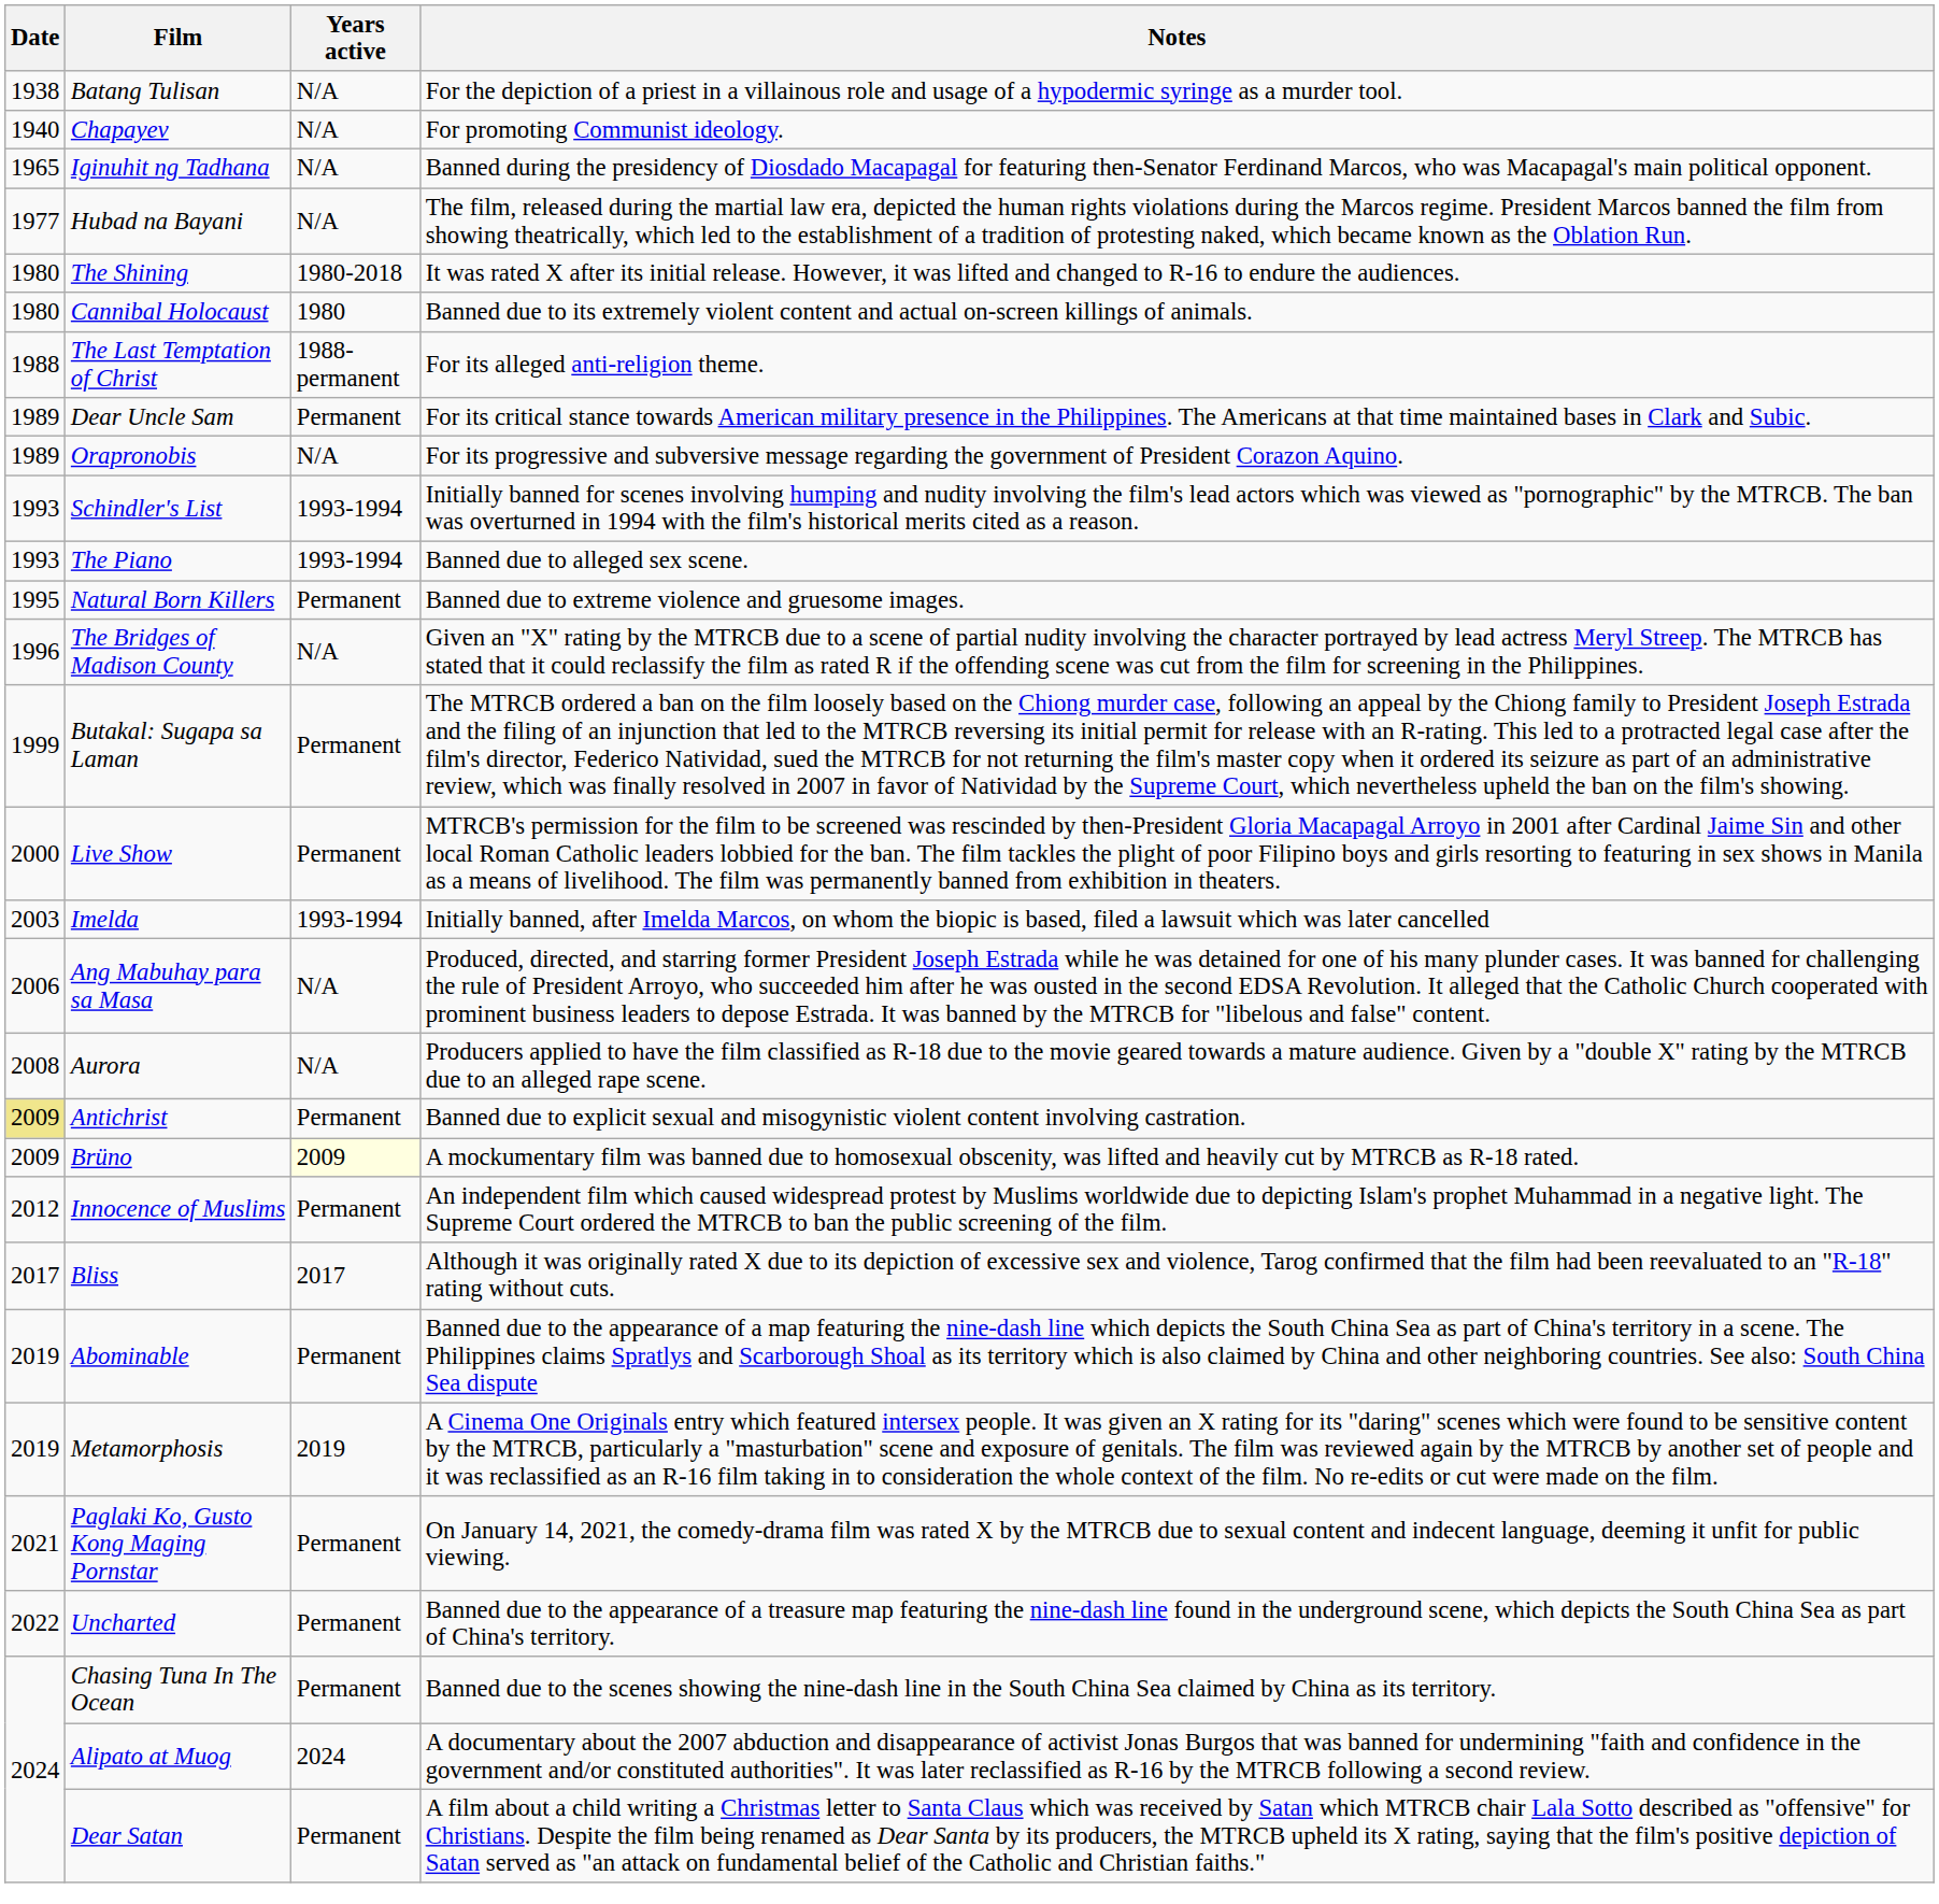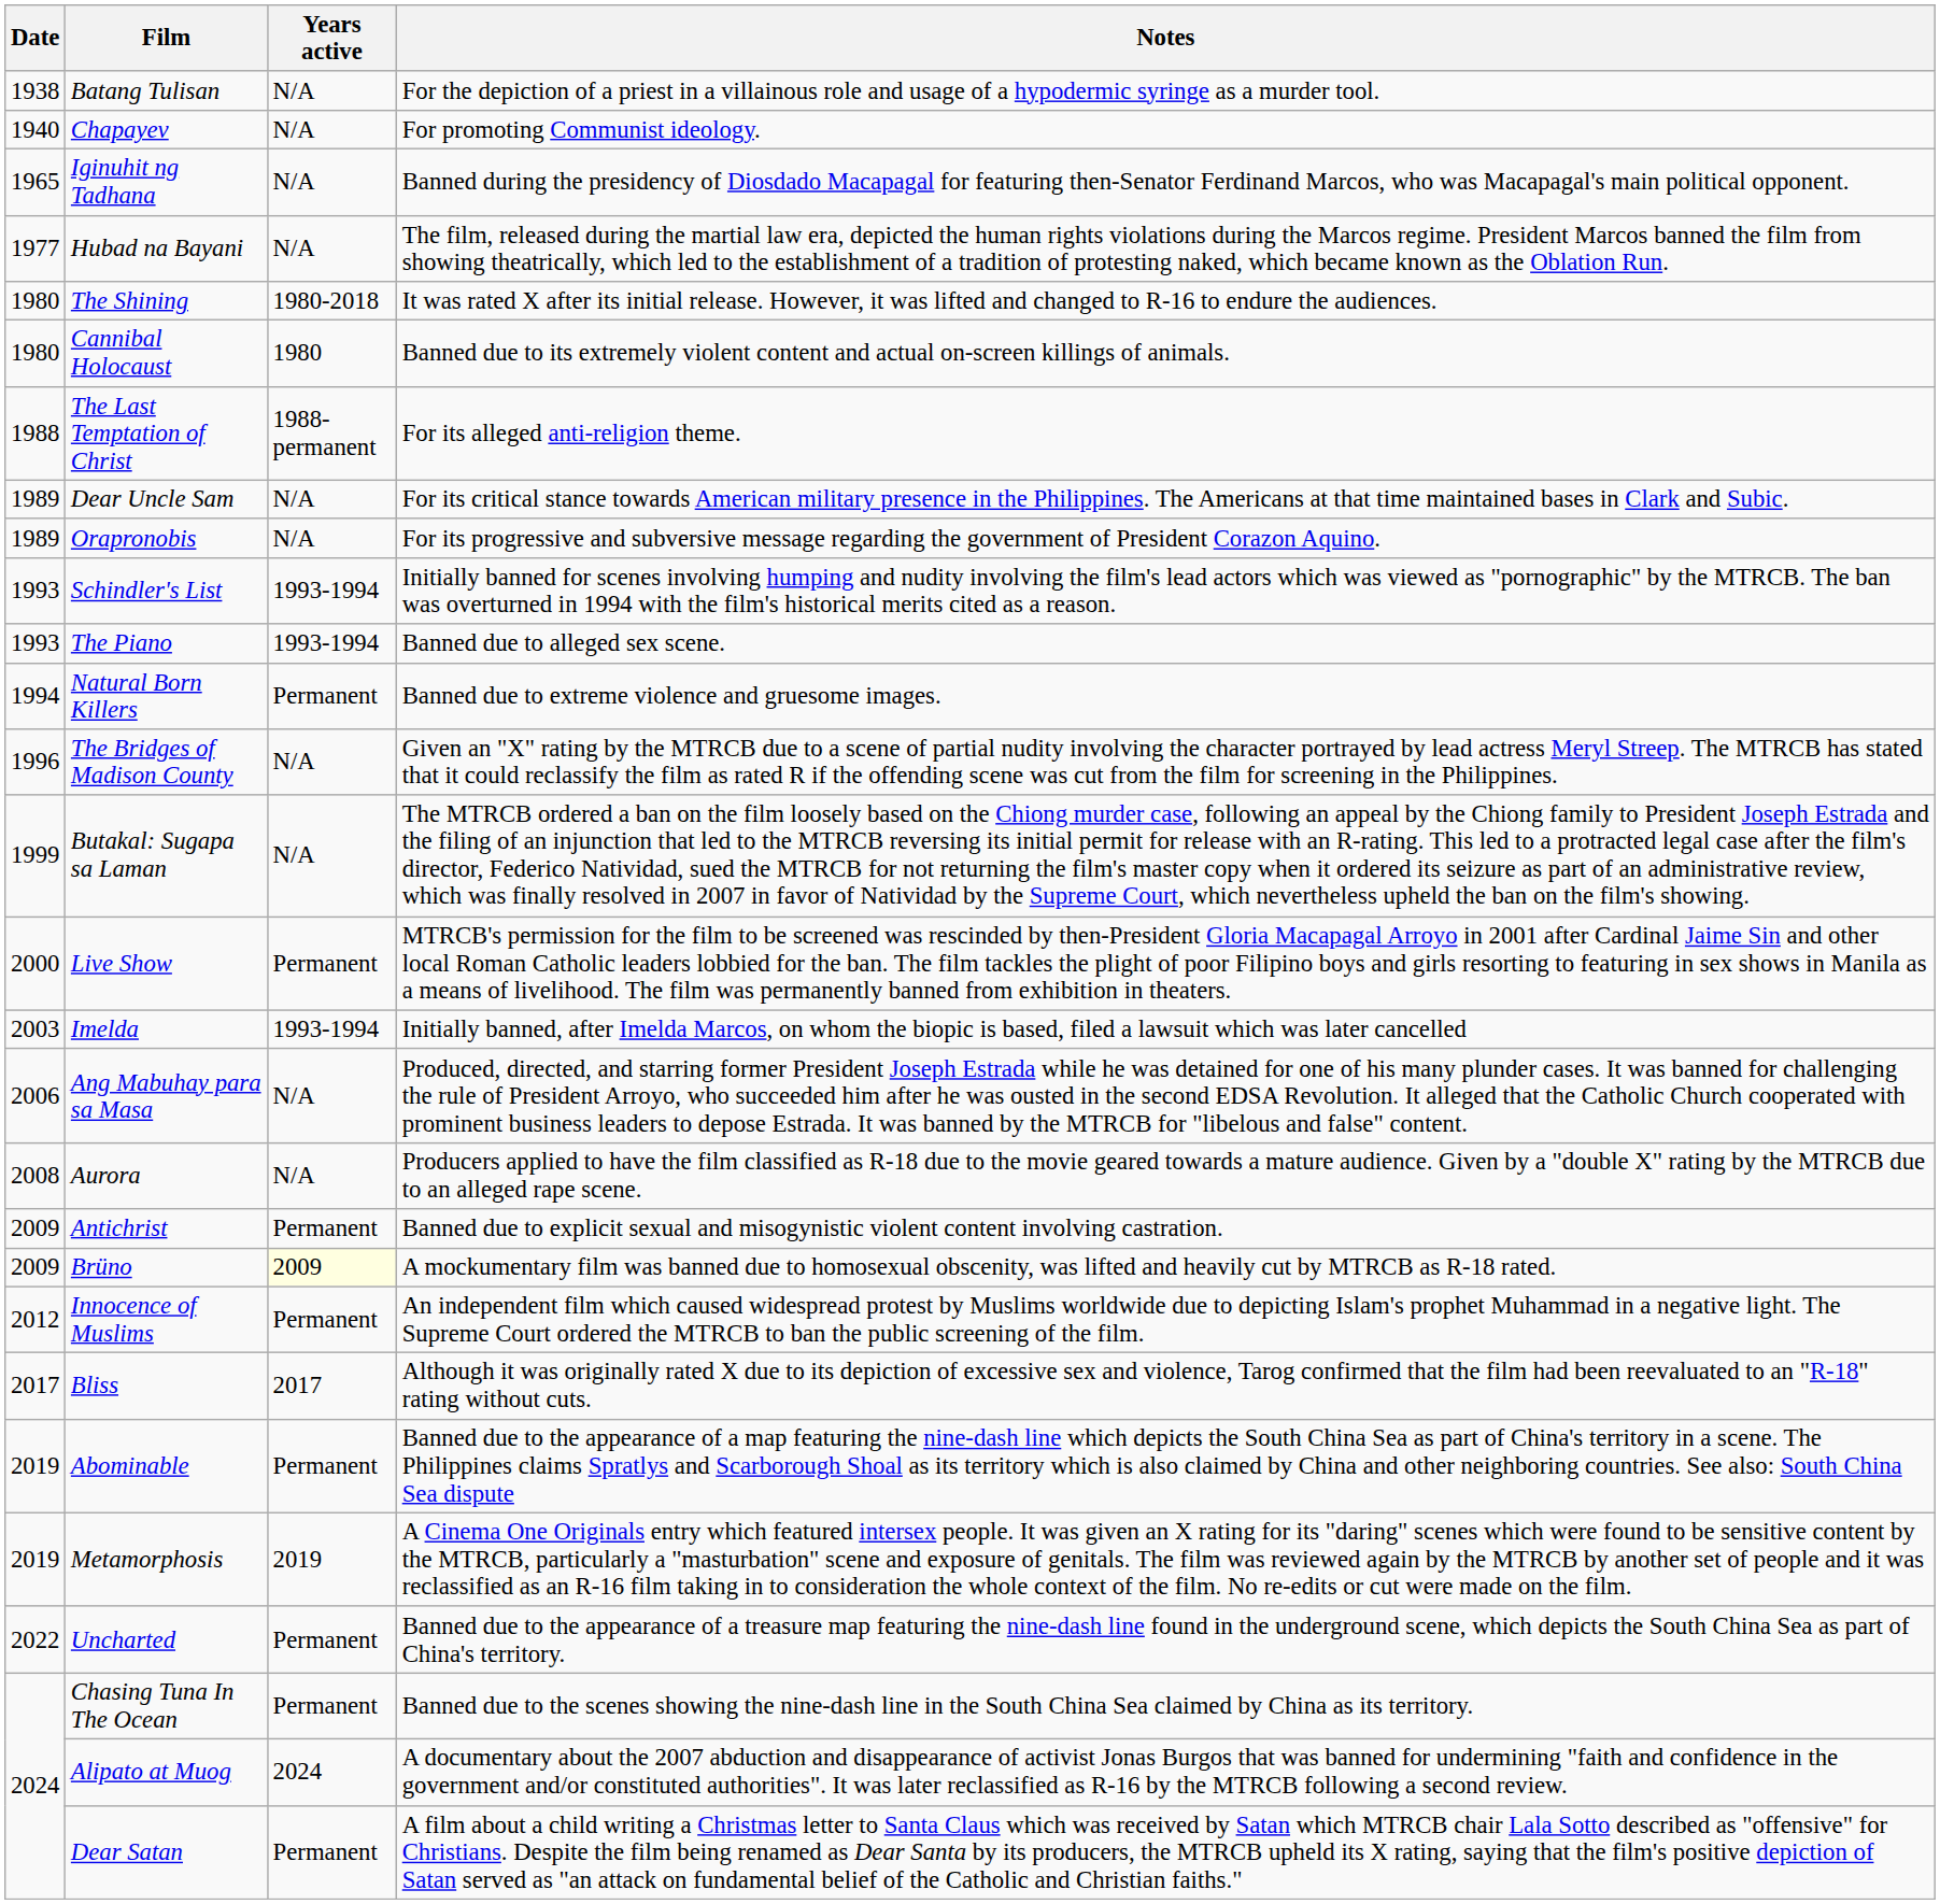 <table class="wikitable sortable" style="width:100%;">
 <tr>
 <th>Date</th>
 <th>Film</th>
 <th>Years active</th>
 <th>Notes</th>
 </tr>
 <tr>
 <td>1938</td>
 <td><em>Batang Tulisan</em></td>
 <td>N/A</td>
 <td>For the depiction of a priest in a villainous role and usage of a <a href='#'>hypodermic syringe</a> as a murder tool.</td>
 </tr>
 <tr>
 <td>1940</td>
 <td><em><a href='#'>Chapayev</a></em></td>
 <td>N/A</td>
 <td>For promoting <a href='#'>Communist ideology</a>.</td>
 </tr>
 <tr>
 <td>1965</td>
 <td><em><a href='#'>Iginuhit ng Tadhana</a></em></td>
 <td>N/A</td>
 <td>Banned during the presidency of <a href='#'>Diosdado Macapagal</a> for featuring then-Senator Ferdinand Marcos, who was Macapagal's main political opponent.</td>
 </tr>
 <tr>
 <td>1977</td>
 <td><em>Hubad na Bayani</em></td>
 <td>N/A</td>
 <td>The film, released during the martial law era, depicted the human rights violations during the Marcos regime. President Marcos banned the film from showing theatrically, which led to the establishment of a tradition of protesting naked, which became known as the <a href='#'>Oblation Run</a>.</td>
 </tr>
 <tr>
 <td>1980</td>
 <td><em><a href='#'>The Shining</a></em></td>
 <td>1980-2018</td>
 <td>It was rated X after its initial release. However, it was lifted and changed to R-16 to endure the audiences.</td>
 </tr>
 <tr>
 <td>1980</td>
 <td><em><a href='#'>Cannibal Holocaust</a></em></td>
 <td>1980</td>
 <td>Banned due to its extremely violent content and actual on-screen killings of animals.</td>
 </tr>
 <tr>
 <td>1988</td>
 <td><em><a href='#'>The Last Temptation of Christ</a></em></td>
 <td>1988-permanent</td>
 <td>For its alleged <a href='#'>anti-religion</a> theme.</td>
 </tr>
 <tr>
 <td>1989</td>
 <td><em>Dear Uncle Sam</em></td>
-<td>Permanent</td>
+<td>N/A</td>
 <td>For its critical stance towards <a href='#'>American military presence in the Philippines</a>. The Americans at that time maintained bases in <a href='#'>Clark</a> and <a href='#'>Subic</a>.</td>
 </tr>
 <tr>
 <td>1989</td>
 <td><em><a href='#'>Orapronobis</a></em></td>
 <td>N/A</td>
 <td>For its progressive and subversive message regarding the government of President <a href='#'>Corazon Aquino</a>.</td>
 </tr>
 <tr>
 <td>1993</td>
 <td><em><a href='#'>Schindler's List</a></em></td>
 <td>1993-1994</td>
 <td>Initially banned for scenes involving <a href='#'>humping</a> and nudity involving the film's lead actors which was viewed as "pornographic" by the MTRCB. The ban was overturned in 1994 with the film's historical merits cited as a reason.</td>
 </tr>
 <tr>
 <td>1993</td>
 <td><em><a href='#'>The Piano</a></em></td>
 <td>1993-1994</td>
 <td>Banned due to alleged sex scene.</td>
 </tr>
 <tr>
-<td>1995</td>
+<td>1994</td>
 <td><em><a href='#'>Natural Born Killers</a></em></td>
 <td>Permanent</td>
 <td>Banned due to extreme violence and gruesome images.</td>
 </tr>
 <tr>
 <td>1996</td>
 <td><em><a href='#'>The Bridges of Madison County</a></em></td>
 <td>N/A</td>
 <td>Given an "X" rating by the MTRCB due to a scene of partial nudity involving the character portrayed by lead actress <a href='#'>Meryl Streep</a>. The MTRCB has stated that it could reclassify the film as rated R if the offending scene was cut from the film for screening in the Philippines.</td>
 </tr>
 <tr>
 <td>1999</td>
 <td><em>Butakal: Sugapa sa Laman</em></td>
-<td>Permanent</td>
+<td>N/A</td>
 <td>The MTRCB ordered a ban on the film loosely based on the <a href='#'>Chiong murder case</a>, following an appeal by the Chiong family to President <a href='#'>Joseph Estrada</a> and the filing of an injunction that led to the MTRCB reversing its initial permit for release with an R-rating. This led to a protracted legal case after the film's director, Federico Natividad, sued the MTRCB for not returning the film's master copy when it ordered its seizure as part of an administrative review, which was finally resolved in 2007 in favor of Natividad by the <a href='#'>Supreme Court</a>, which nevertheless upheld the ban on the film's showing.</td>
 </tr>
 <tr>
 <td>2000</td>
 <td><em><a href='#'>Live Show</a></em></td>
 <td>Permanent</td>
 <td>MTRCB's permission for the film to be screened was rescinded by then-President <a href='#'>Gloria Macapagal Arroyo</a> in 2001 after Cardinal <a href='#'>Jaime Sin</a> and other local Roman Catholic leaders lobbied for the ban. The film tackles the plight of poor Filipino boys and girls resorting to featuring in sex shows in Manila as a means of livelihood. The film was permanently banned from exhibition in theaters.</td>
 </tr>
 <tr>
 <td>2003</td>
 <td><em><a href='#'>Imelda</a></em></td>
 <td>1993-1994</td>
 <td>Initially banned, after <a href='#'>Imelda Marcos</a>, on whom the biopic is based, filed a lawsuit which was later cancelled</td>
 </tr>
 <tr>
 <td>2006</td>
 <td><em><a href='#'>Ang Mabuhay para sa Masa</a></em></td>
 <td>N/A</td>
 <td>Produced, directed, and starring former President <a href='#'>Joseph Estrada</a> while he was detained for one of his many plunder cases. It was banned for challenging the rule of President Arroyo, who succeeded him after he was ousted in the second EDSA Revolution. It alleged that the Catholic Church cooperated with prominent business leaders to depose Estrada. It was banned by the MTRCB for "libelous and false" content.</td>
 </tr>
 <tr>
 <td>2008</td>
 <td><em>Aurora</em></td>
 <td>N/A</td>
 <td>Producers applied to have the film classified as R-18 due to the movie geared towards a mature audience. Given by a "double X" rating by the MTRCB due to an alleged rape scene.</td>
 </tr>
 <tr>
-<td style="background: khaki;">2009</td>
+<td>2009</td>
 <td><em><a href='#'>Antichrist</a></em></td>
 <td>Permanent</td>
 <td>Banned due to explicit sexual and misogynistic violent content involving castration.</td>
 </tr>
 <tr>
 <td>2009</td>
 <td><em><a href='#'>Brüno</a></em></td>
 <td style="background: lightyellow;">2009</td>
 <td>A mockumentary film was banned due to homosexual obscenity, was lifted and heavily cut by MTRCB as R-18 rated.</td>
 </tr>
 <tr>
 <td>2012</td>
 <td><em><a href='#'>Innocence of Muslims</a></em></td>
 <td>Permanent</td>
 <td>An independent film which caused widespread protest by Muslims worldwide due to depicting Islam's prophet Muhammad in a negative light. The Supreme Court ordered the MTRCB to ban the public screening of the film.</td>
 </tr>
 <tr>
 <td>2017</td>
 <td><em><a href='#'>Bliss</a></em></td>
 <td>2017</td>
 <td>Although it was originally rated X due to its depiction of excessive sex and violence, Tarog confirmed that the film had been reevaluated to an "<a href='#'>R-18</a>" rating without cuts.</td>
 </tr>
 <tr>
 <td>2019</td>
 <td><em><a href='#'>Abominable</a></em></td>
 <td>Permanent</td>
 <td>Banned due to the appearance of a map featuring the <a href='#'>nine-dash line</a> which depicts the South China Sea as part of China's territory in a scene. The Philippines claims <a href='#'>Spratlys</a> and <a href='#'>Scarborough Shoal</a> as its territory which is also claimed by China and other neighboring countries. See also: <a href='#'>South China Sea dispute</a></td>
 </tr>
 <tr>
 <td>2019</td>
 <td><em>Metamorphosis</em></td>
 <td>2019</td>
 <td>A <a href='#'>Cinema One Originals</a> entry which featured <a href='#'>intersex</a> people. It was given an X rating for its "daring" scenes which were found to be sensitive content by the MTRCB, particularly a "masturbation" scene and exposure of genitals. The film was reviewed again by the MTRCB by another set of people and it was reclassified as an R-16 film taking in to consideration the whole context of the film. No re-edits or cut were made on the film.</td>
 </tr>
 <tr>
-<td>2021</td>
-<td><em><a href='#'>Paglaki Ko, Gusto Kong Maging Pornstar</a></em></td>
-<td>Permanent</td>
-<td>On January 14, 2021, the comedy-drama film was rated X by the MTRCB due to sexual content and indecent language, deeming it unfit for public viewing.</td>
-</tr>
-<tr>
 <td>2022</td>
 <td><em><a href='#'>Uncharted</a></em></td>
 <td>Permanent</td>
 <td>Banned due to the appearance of a treasure map featuring the <a href='#'>nine-dash line</a> found in the underground scene, which depicts the South China Sea as part of China's territory.</td>
 </tr>
 <tr>
 <td rowspan="3">2024</td>
 <td><em>Chasing Tuna In The Ocean</em></td>
 <td>Permanent</td>
 <td>Banned due to the scenes showing the nine-dash line in the South China Sea claimed by China as its territory.</td>
 </tr>
 <tr>
 <td><em><a href='#'>Alipato at Muog</a></em></td>
 <td>2024</td>
 <td>A documentary about the 2007 abduction and disappearance of activist Jonas Burgos that was banned for undermining "faith and confidence in the government and/or constituted authorities". It was later reclassified as R-16 by the MTRCB following a second review.</td>
 </tr>
 <tr>
 <td><em><a href='#'>Dear Satan</a></em></td>
 <td>Permanent</td>
 <td>A film about a child writing a <a href='#'>Christmas</a> letter to <a href='#'>Santa Claus</a> which was received by <a href='#'>Satan</a> which MTRCB chair <a href='#'>Lala Sotto</a> described as "offensive" for <a href='#'>Christians</a>.  Despite the film being renamed as <em>Dear Santa</em> by its producers, the MTRCB upheld its X rating, saying that the film's positive <a href='#'>depiction of Satan</a> served as "an attack on fundamental belief of the Catholic and Christian faiths."</td>
 </tr>
 </table>
